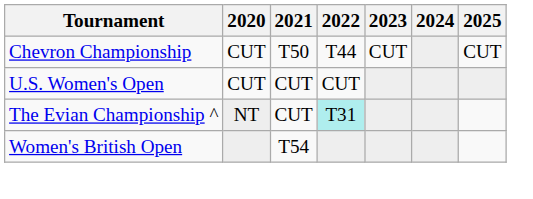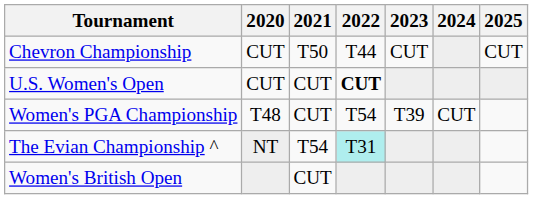 <table class="wikitable" style="font-size:95%;text-align:center;">
 <tr>
 <th>Tournament</th>
 <th>2020</th>
 <th>2021</th>
 <th>2022</th>
 <th>2023</th>
 <th>2024</th>
 <th>2025</th>
 </tr>
 <tr>
 <td align=left><a href='#'>Chevron Championship</a></td>
 <td>CUT</td>
 <td>T50</td>
 <td>T44</td>
 <td>CUT</td>
 <td style="background:#eeeeee;"></td>
 <td>CUT</td>
 </tr>
 <tr>
 <td align=left><a href='#'>U.S. Women's Open</a></td>
 <td>CUT</td>
 <td>CUT</td>
-<td>CUT</td>
+<td><strong>CUT</strong></td>
 <td style="background:#eeeeee;"></td>
 <td style="background:#eeeeee;"></td>
 <td style="background:#eeeeee;"></td>
 </tr>
 <tr>
+<td align=left><a href='#'>Women's PGA Championship</a></td>
+<td>T48</td>
+<td>CUT</td>
+<td>T54</td>
+<td>T39</td>
+<td>CUT</td>
+<td></td>
+</tr>
+<tr>
 <td align=left><a href='#'>The Evian Championship</a> ^</td>
 <td style="background:#eeeeee;">NT</td>
-<td>CUT</td>
+<td>T54</td>
 <td style="background: paleturquoise;">T31</td>
 <td style="background:#eeeeee;"></td>
 <td style="background:#eeeeee;"></td>
 <td></td>
 </tr>
 <tr>
 <td align=left><a href='#'>Women's British Open</a></td>
 <td style="background:#eeeeee;"></td>
-<td>T54</td>
+<td>CUT</td>
 <td style="background:#eeeeee;"></td>
 <td style="background:#eeeeee;"></td>
 <td style="background:#eeeeee;"></td>
 <td></td>
 </tr>
 </table>
